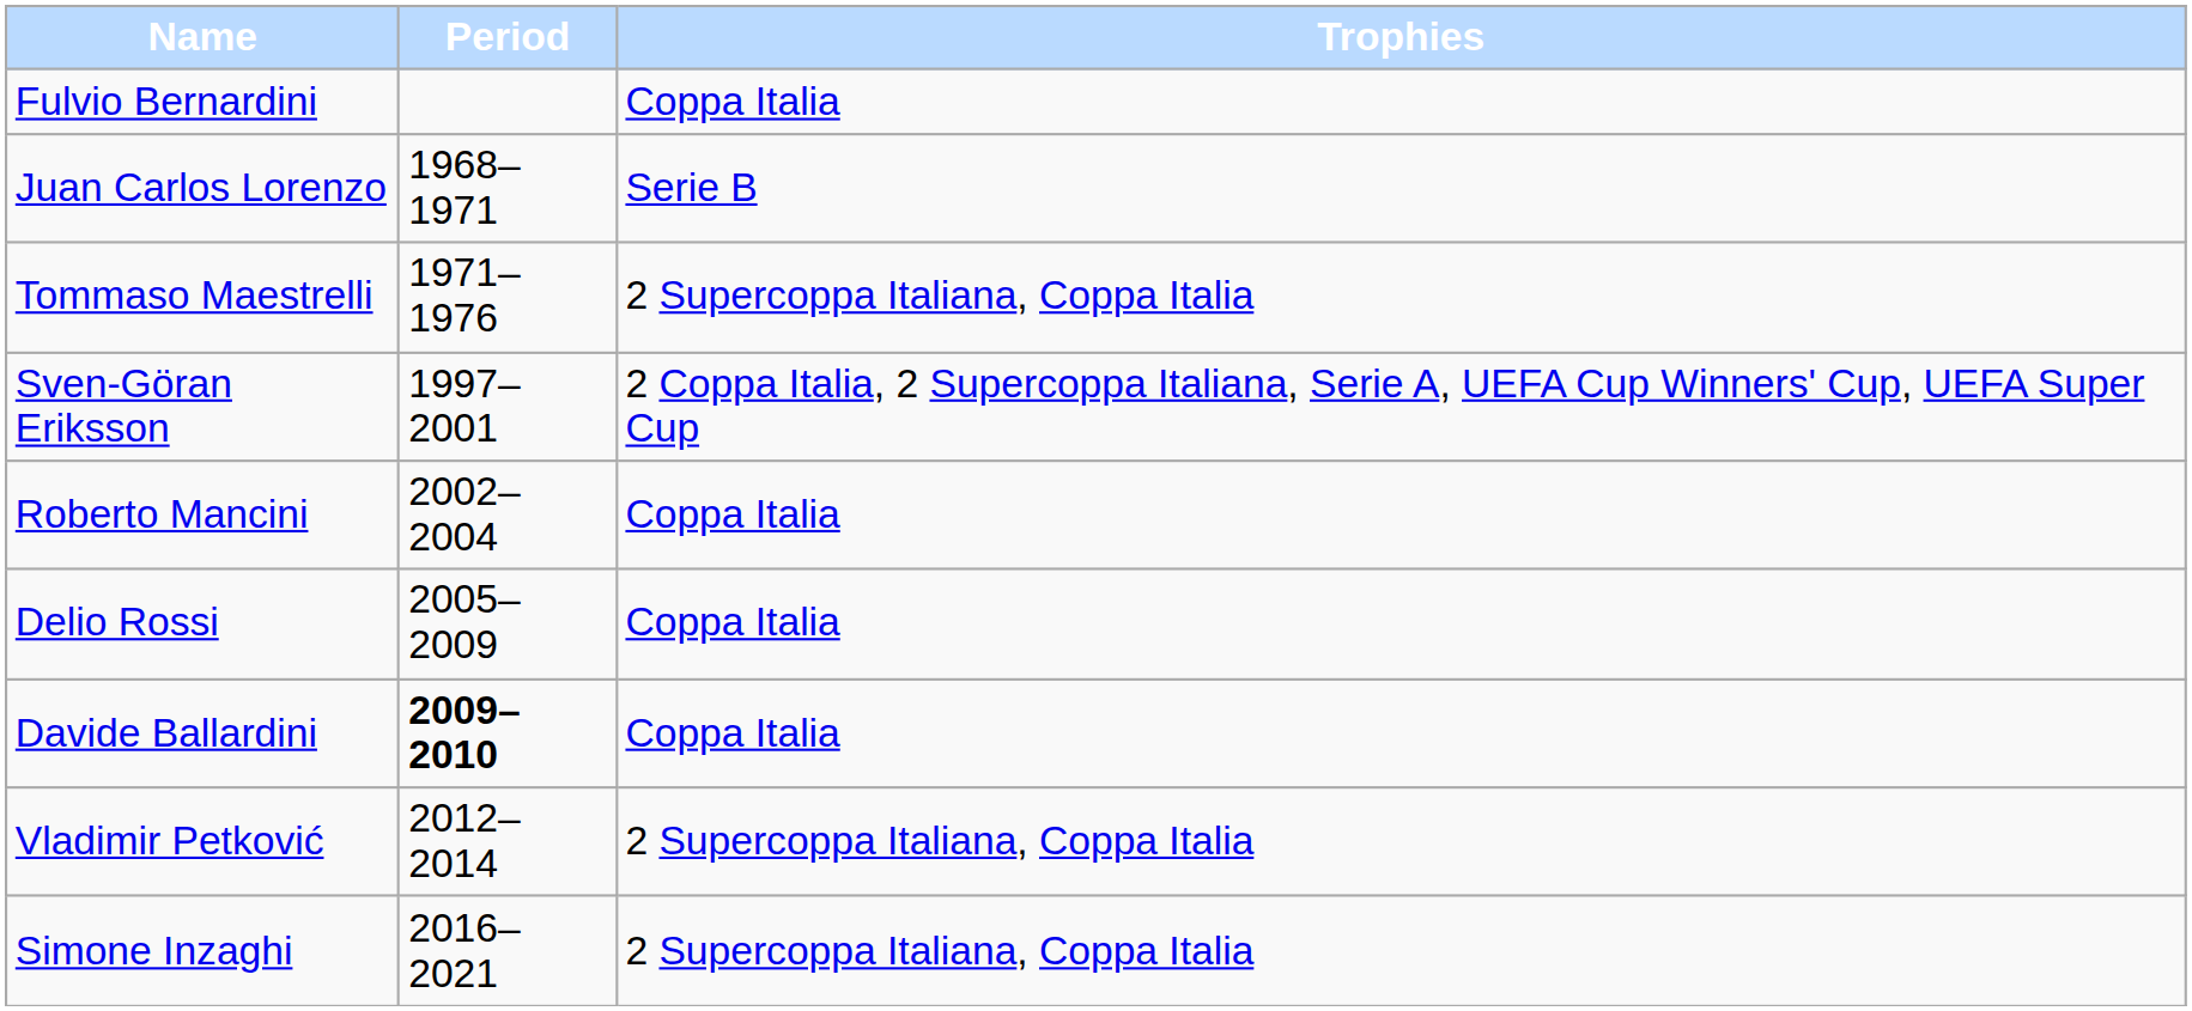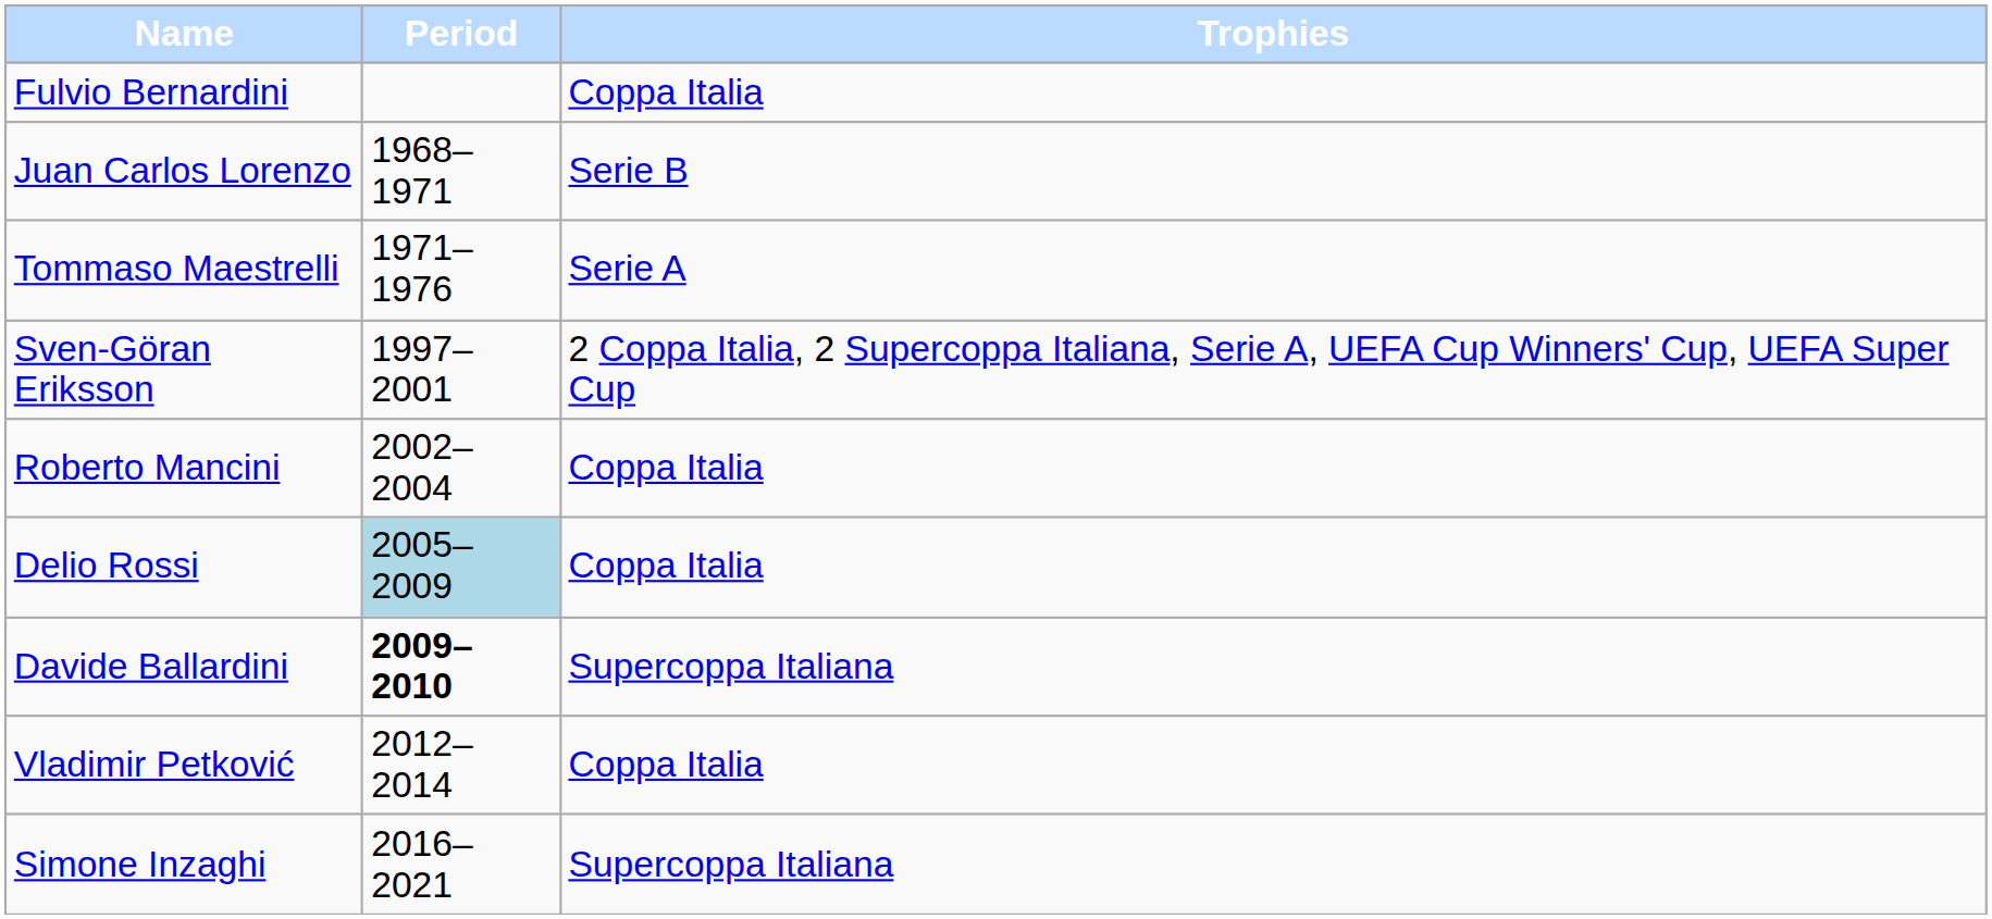 <table class="wikitable">
 <tr>
 <th style="color:#fff; background:#badaff;">Name</th>
 <th style="color:#fff; background:#badaff;">Period</th>
 <th style="color:#fff; background:#badaff;">Trophies</th>
 </tr>
 <tr>
 <td> <a href='#'>Fulvio Bernardini</a></td>
 <td></td>
 <td><a href='#'>Coppa Italia</a></td>
 </tr>
 <tr>
 <td> <a href='#'>Juan Carlos Lorenzo</a></td>
 <td>1968–1971</td>
 <td><a href='#'>Serie B</a></td>
 </tr>
 <tr>
 <td> <a href='#'>Tommaso Maestrelli</a></td>
 <td>1971–1976</td>
-<td>2 <a href='#'>Supercoppa Italiana</a>, <a href='#'>Coppa Italia</a></td>
+<td><a href='#'>Serie A</a></td>
 </tr>
 <tr>
 <td> <a href='#'>Sven-Göran Eriksson</a></td>
 <td>1997–2001</td>
 <td>2 <a href='#'>Coppa Italia</a>, 2 <a href='#'>Supercoppa Italiana</a>, <a href='#'>Serie A</a>, <a href='#'>UEFA Cup Winners' Cup</a>, <a href='#'>UEFA Super Cup</a></td>
 </tr>
 <tr>
 <td> <a href='#'>Roberto Mancini</a></td>
 <td>2002–2004</td>
 <td><a href='#'>Coppa Italia</a></td>
 </tr>
 <tr>
 <td> <a href='#'>Delio Rossi</a></td>
-<td>2005–2009</td>
+<td style="background: lightblue;">2005–2009</td>
 <td><a href='#'>Coppa Italia</a></td>
 </tr>
 <tr>
 <td> <a href='#'>Davide Ballardini</a></td>
 <td><strong>2009–2010</strong></td>
-<td><a href='#'>Coppa Italia</a></td>
+<td><a href='#'>Supercoppa Italiana</a></td>
 </tr>
 <tr>
 <td> <a href='#'>Vladimir Petković</a></td>
 <td>2012–2014</td>
-<td>2 <a href='#'>Supercoppa Italiana</a>, <a href='#'>Coppa Italia</a></td>
+<td><a href='#'>Coppa Italia</a></td>
 </tr>
 <tr>
 <td> <a href='#'>Simone Inzaghi</a></td>
 <td>2016–2021</td>
-<td>2 <a href='#'>Supercoppa Italiana</a>, <a href='#'>Coppa Italia</a></td>
+<td><a href='#'>Supercoppa Italiana</a></td>
 </tr>
 </table>
